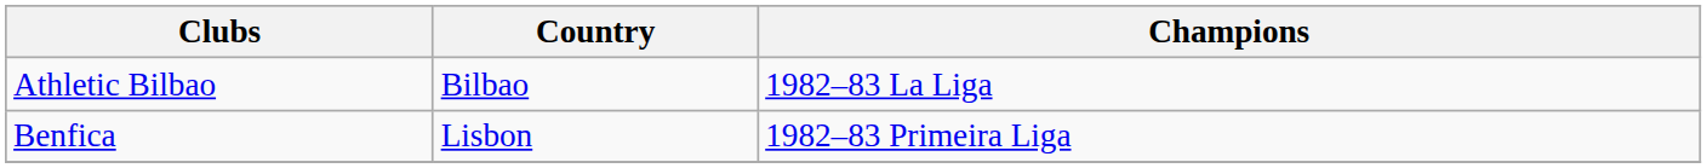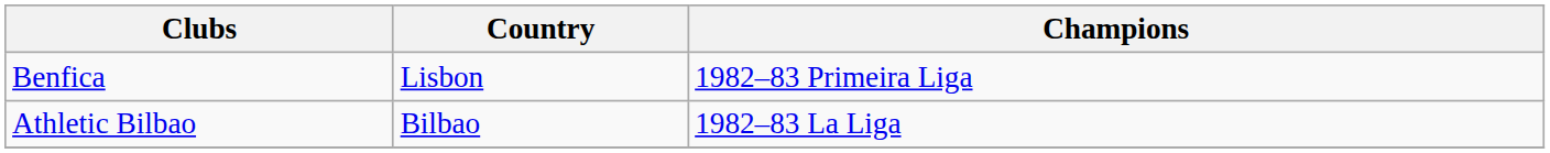 <table class="wikitable">
 <tr>
 <th width=200px>Clubs</th>
 <th width=150px>Country</th>
 <th width=450px>Champions</th>
 </tr>
 <tr>
+<td> <a href='#'>Benfica</a></td>
+<td><a href='#'>Lisbon</a></td>
+<td><a href='#'>1982–83 Primeira Liga</a></td>
+</tr>
+<tr>
 <td> <a href='#'>Athletic Bilbao</a></td>
 <td><a href='#'>Bilbao</a></td>
 <td><a href='#'>1982–83 La Liga</a></td>
 </tr>
 <tr>
-<td> <a href='#'>Benfica</a></td>
-<td><a href='#'>Lisbon</a></td>
-<td><a href='#'>1982–83 Primeira Liga</a></td>
-</tr>
-<tr>
 </tr>
 </table>
